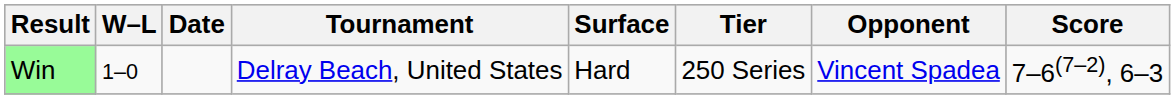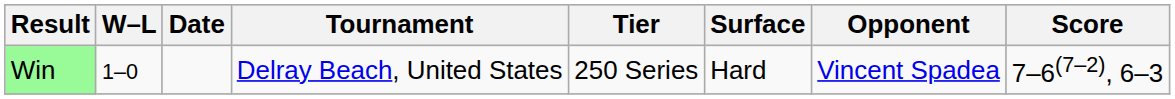 <table class="sortable wikitable">
 <tr>
 <th>Result</th>
 <th class="unsortable">W–L</th>
 <th>Date</th>
 <th>Tournament</th>
+<th>Tier</th>
 <th>Surface</th>
-<th>Tier</th>
 <th>Opponent</th>
 <th class="unsortable">Score</th>
 </tr>
 <tr>
 <td bgcolor=98FB98>Win</td>
 <td><small>1–0</small></td>
 <td><a href='#'></a></td>
 <td><a href='#'>Delray Beach</a>, United States</td>
+<td>250 Series</td>
 <td>Hard</td>
-<td>250 Series</td>
 <td> <a href='#'>Vincent Spadea</a></td>
 <td>7–6<sup>(7–2)</sup>, 6–3</td>
 </tr>
 </table>
